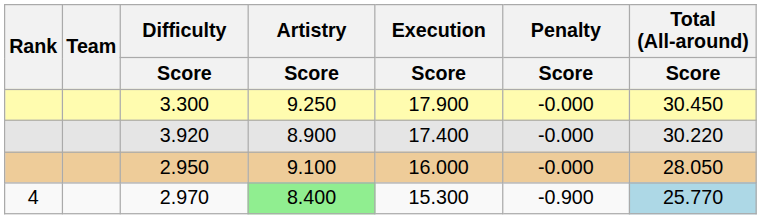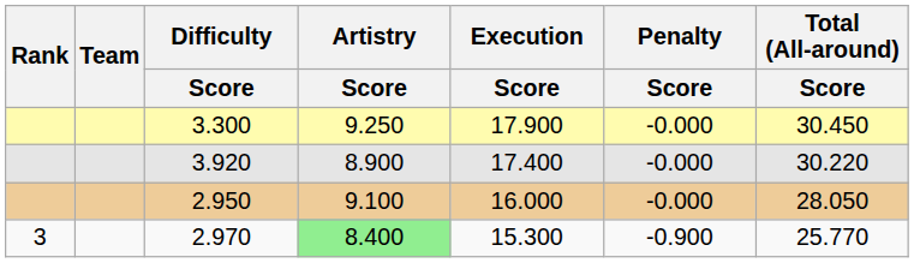 <table class="wikitable" style="text-align:center">
 <tr>
 <th rowspan=2>Rank</th>
 <th rowspan=2>Team</th>
 <th style="width:6em">Difficulty</th>
 <th style="width:6em">Artistry</th>
 <th style="width:6em">Execution</th>
 <th style="width:6em">Penalty</th>
 <th style="width:6em">Total<br>(All-around)</th>
 </tr>
 <tr>
 <th>Score</th>
 <th>Score</th>
 <th>Score</th>
 <th>Score</th>
 <th>Score</th>
 </tr>
 <tr style="background:#fffcaf;">
 <td></td>
 <td align="left"></td>
 <td>3.300</td>
 <td>9.250</td>
 <td>17.900</td>
 <td>-0.000</td>
 <td>30.450</td>
 </tr>
 <tr style="background:#e5e5e5;">
 <td></td>
 <td align="left"></td>
 <td>3.920</td>
 <td>8.900</td>
 <td>17.400</td>
 <td>-0.000</td>
 <td>30.220</td>
 </tr>
 <tr style="background:#ec9;">
 <td></td>
 <td align="left"></td>
 <td>2.950</td>
 <td>9.100</td>
 <td>16.000</td>
 <td>-0.000</td>
 <td>28.050</td>
 </tr>
 <tr>
-<td>4</td>
+<td>3</td>
 <td align="left"></td>
 <td>2.970</td>
 <td style="background: lightgreen;">8.400</td>
 <td>15.300</td>
 <td>-0.900</td>
-<td style="background: lightblue;">25.770</td>
+<td>25.770</td>
 </tr>
 </table>
